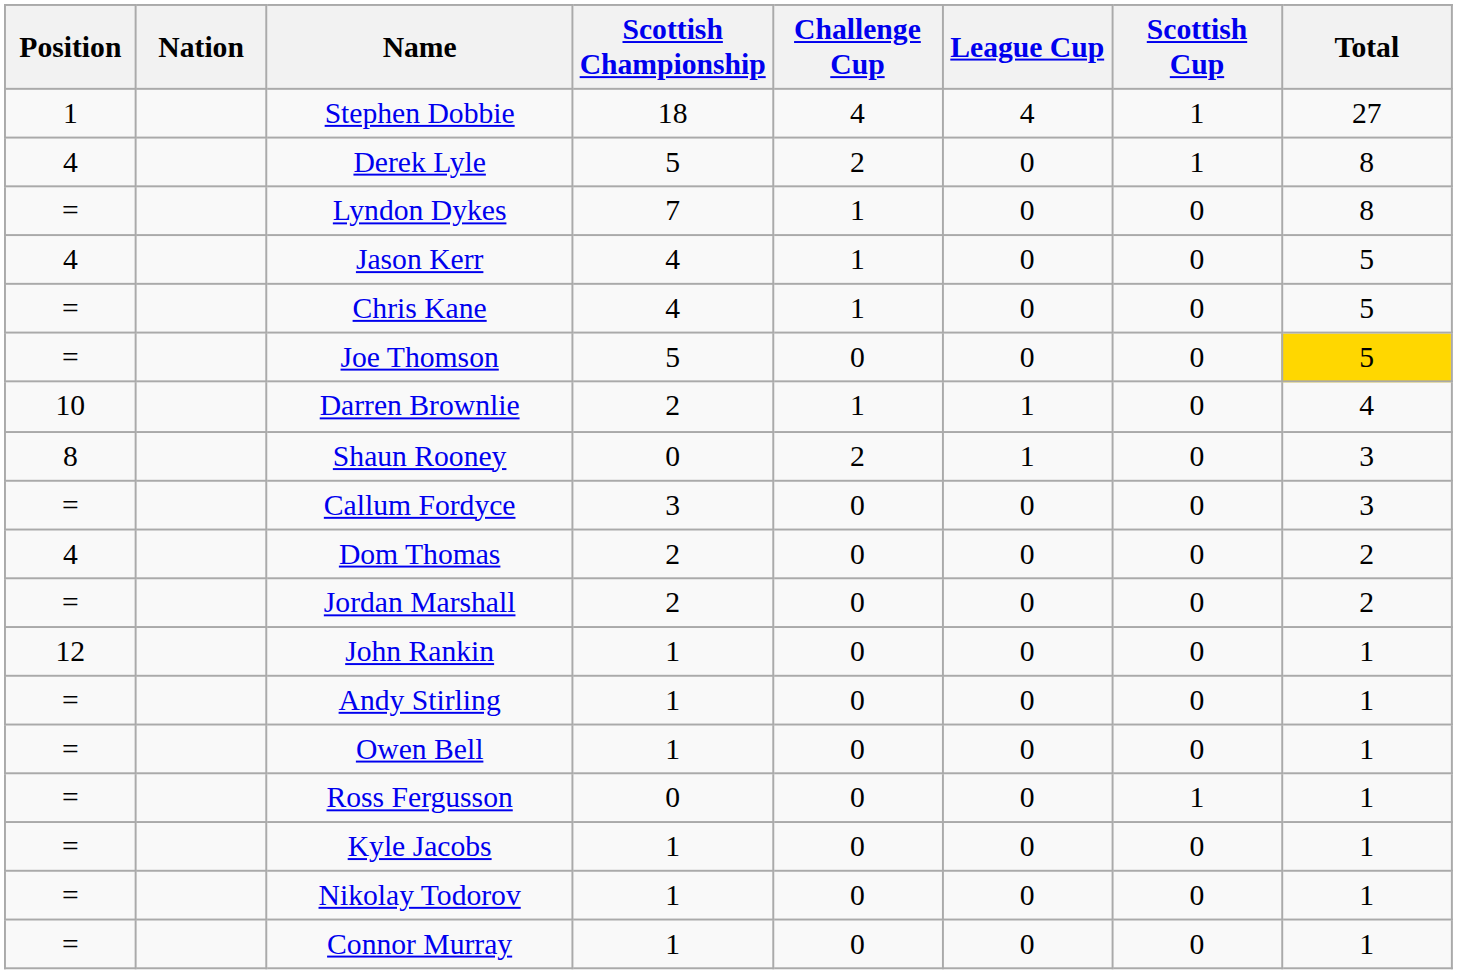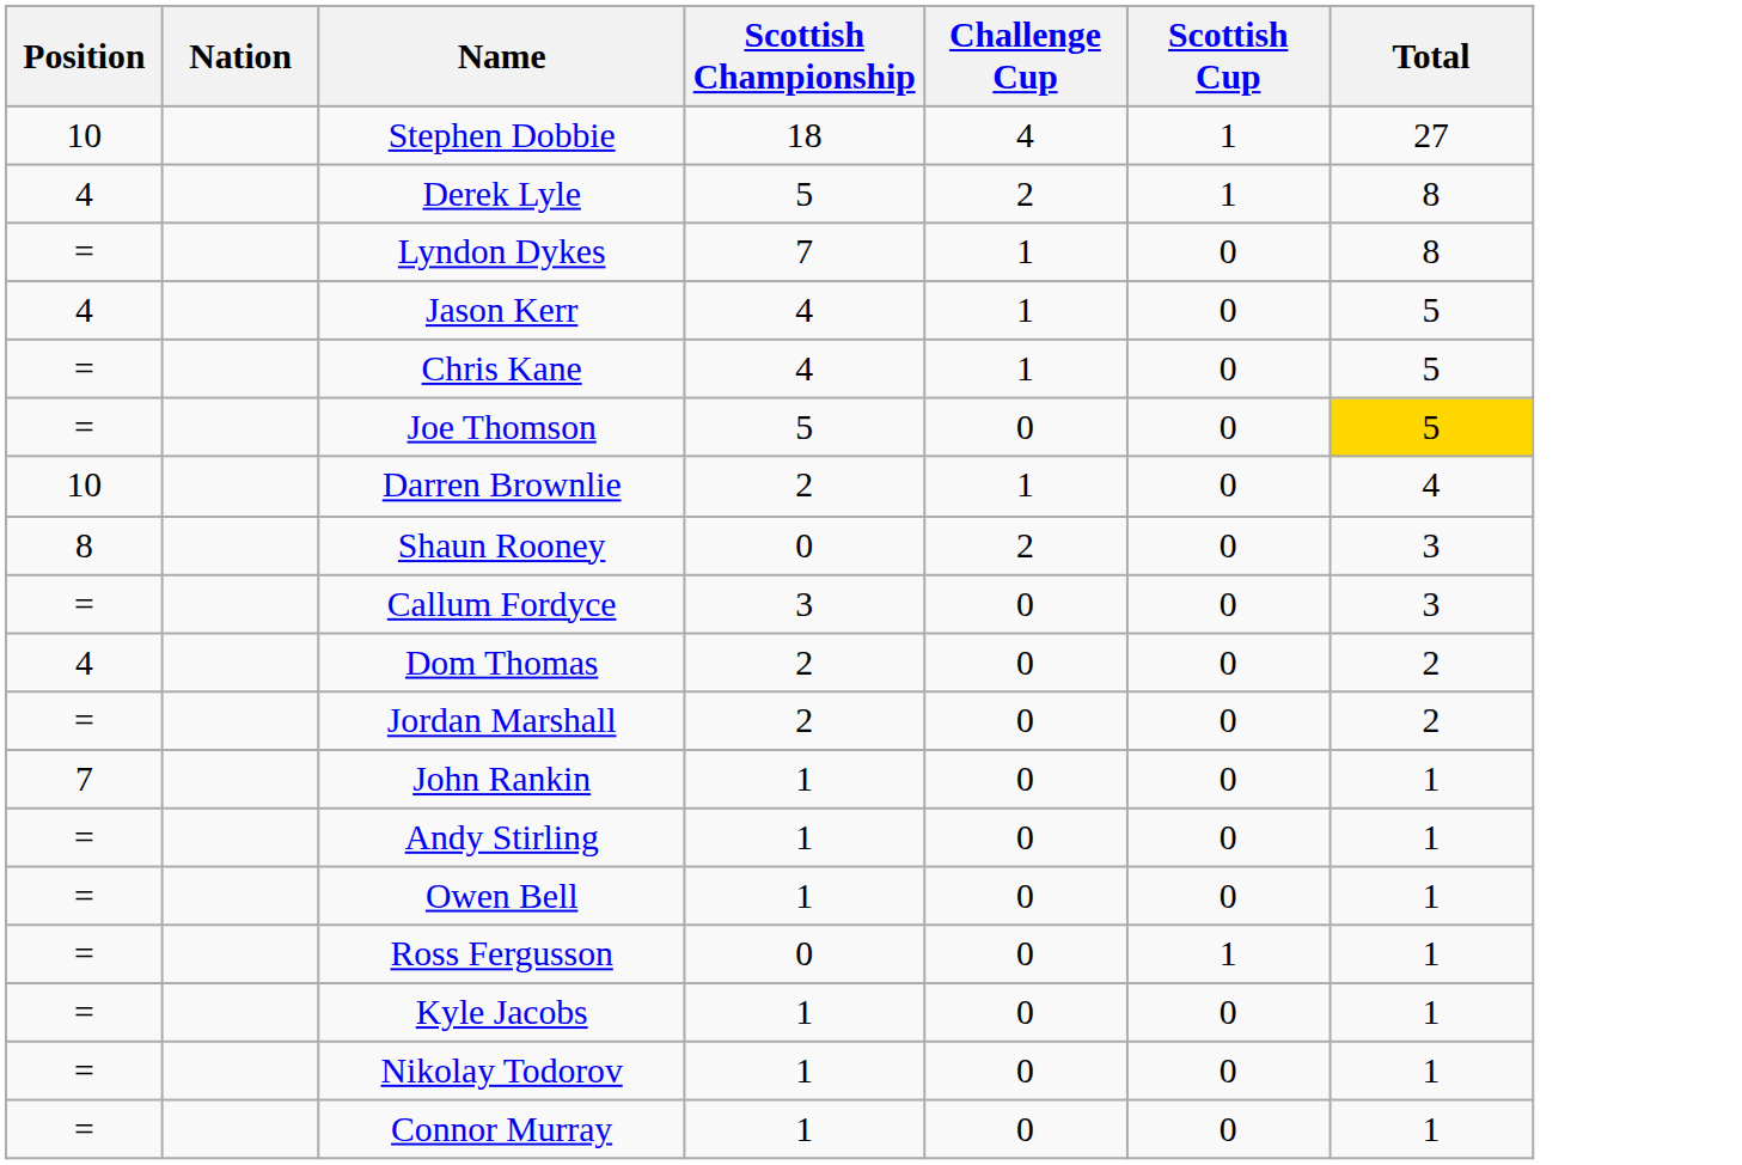 <table class="wikitable" style="font-size: 95%; text-align: center;">
 <tr>
 <th width=60>Position</th>
 <th width=60>Nation</th>
 <th width=150>Name</th>
 <th width=80><a href='#'>Scottish Championship</a></th>
 <th width=80><a href='#'>Challenge Cup</a></th>
-<th width=80><a href='#'>League Cup</a></th>
 <th width=80><a href='#'>Scottish Cup</a></th>
 <th width=80>Total</th>
 </tr>
 <tr>
-<td>1</td>
+<td>10</td>
 <td></td>
 <td><a href='#'>Stephen Dobbie</a></td>
 <td>18</td>
-<td>4</td>
 <td>4</td>
 <td>1</td>
 <td>27</td>
 </tr>
 <tr>
 <td>4</td>
 <td></td>
 <td><a href='#'>Derek Lyle</a></td>
 <td>5</td>
 <td>2</td>
-<td>0</td>
 <td>1</td>
 <td>8</td>
 </tr>
 <tr>
 <td>=</td>
 <td></td>
 <td><a href='#'>Lyndon Dykes</a></td>
 <td>7</td>
 <td>1</td>
 <td>0</td>
-<td>0</td>
 <td>8</td>
 </tr>
 <tr>
 <td>4</td>
 <td></td>
 <td><a href='#'>Jason Kerr</a></td>
 <td>4</td>
 <td>1</td>
-<td>0</td>
 <td>0</td>
 <td>5</td>
 </tr>
 <tr>
 <td>=</td>
 <td></td>
 <td><a href='#'>Chris Kane</a></td>
 <td>4</td>
 <td>1</td>
 <td>0</td>
-<td>0</td>
 <td>5</td>
 </tr>
 <tr>
 <td>=</td>
 <td></td>
 <td><a href='#'>Joe Thomson</a></td>
 <td>5</td>
-<td>0</td>
 <td>0</td>
 <td>0</td>
 <td style="background: gold;">5</td>
 </tr>
 <tr>
 <td>10</td>
 <td></td>
 <td><a href='#'>Darren Brownlie</a></td>
 <td>2</td>
 <td>1</td>
-<td>1</td>
 <td>0</td>
 <td>4</td>
 </tr>
 <tr>
 <td>8</td>
 <td></td>
 <td><a href='#'>Shaun Rooney</a></td>
 <td>0</td>
 <td>2</td>
-<td>1</td>
 <td>0</td>
 <td>3</td>
 </tr>
 <tr>
 <td>=</td>
 <td></td>
 <td><a href='#'>Callum Fordyce</a></td>
 <td>3</td>
-<td>0</td>
 <td>0</td>
 <td>0</td>
 <td>3</td>
 </tr>
 <tr>
 <td>4</td>
 <td></td>
 <td><a href='#'>Dom Thomas</a></td>
 <td>2</td>
 <td>0</td>
 <td>0</td>
-<td>0</td>
 <td>2</td>
 </tr>
 <tr>
 <td>=</td>
 <td></td>
 <td><a href='#'>Jordan Marshall</a></td>
 <td>2</td>
 <td>0</td>
 <td>0</td>
-<td>0</td>
 <td>2</td>
 </tr>
 <tr>
-<td>12</td>
+<td>7</td>
 <td></td>
 <td><a href='#'>John Rankin</a></td>
 <td>1</td>
-<td>0</td>
 <td>0</td>
 <td>0</td>
 <td>1</td>
 </tr>
 <tr>
 <td>=</td>
 <td></td>
 <td><a href='#'>Andy Stirling</a></td>
 <td>1</td>
 <td>0</td>
 <td>0</td>
-<td>0</td>
 <td>1</td>
 </tr>
 <tr>
 <td>=</td>
 <td></td>
 <td><a href='#'>Owen Bell</a></td>
 <td>1</td>
 <td>0</td>
 <td>0</td>
-<td>0</td>
 <td>1</td>
 </tr>
 <tr>
 <td>=</td>
 <td></td>
 <td><a href='#'>Ross Fergusson</a></td>
-<td>0</td>
 <td>0</td>
 <td>0</td>
 <td>1</td>
 <td>1</td>
 </tr>
 <tr>
 <td>=</td>
 <td></td>
 <td><a href='#'>Kyle Jacobs</a></td>
 <td>1</td>
 <td>0</td>
 <td>0</td>
-<td>0</td>
 <td>1</td>
 </tr>
 <tr>
 <td>=</td>
 <td></td>
 <td><a href='#'>Nikolay Todorov</a></td>
 <td>1</td>
-<td>0</td>
 <td>0</td>
 <td>0</td>
 <td>1</td>
 </tr>
 <tr>
 <td>=</td>
 <td></td>
 <td><a href='#'>Connor Murray</a></td>
 <td>1</td>
 <td>0</td>
 <td>0</td>
-<td>0</td>
 <td>1</td>
 </tr>
 </table>
